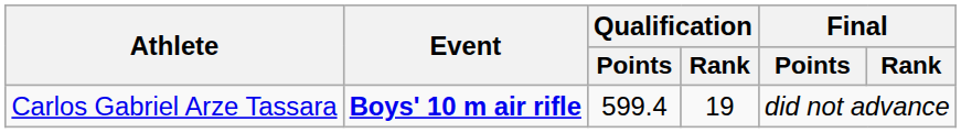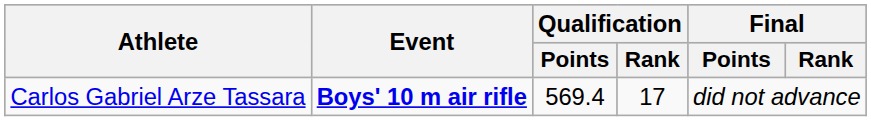 <table class="wikitable" style="text-align:center; font-size:90%">
 <tr>
 <th rowspan="2">Athlete</th>
 <th rowspan="2">Event</th>
 <th colspan="2">Qualification</th>
 <th colspan="2">Final</th>
 </tr>
 <tr style="font-size:95%">
 <th>Points</th>
 <th>Rank</th>
 <th>Points</th>
 <th>Rank</th>
 </tr>
 <tr>
 <td align=left><a href='#'>Carlos Gabriel Arze Tassara</a></td>
 <td align=left><strong><a href='#'>Boys' 10 m air rifle</a></strong></td>
-<td>599.4</td>
-<td>19</td>
+<td>569.4</td>
+<td>17</td>
 <td colspan=2><em>did not advance</em></td>
 </tr>
 </table>
